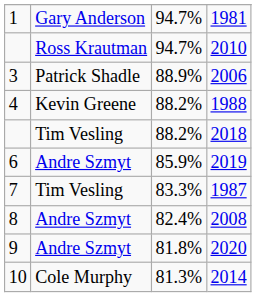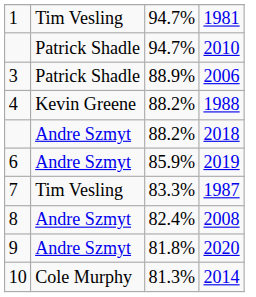 <table class="wikitable">
 <tr>
 </tr>
 <tr>
 <td>1</td>
-<td><a href='#'>Gary Anderson</a></td>
+<td>Tim Vesling</td>
 <td><abbr>94.7%</abbr></td>
 <td><a href='#'>1981</a></td>
 </tr>
 <tr>
 <td></td>
-<td><a href='#'>Ross Krautman</a></td>
+<td>Patrick Shadle</td>
 <td><abbr>94.7%</abbr></td>
 <td><a href='#'>2010</a></td>
 </tr>
 <tr>
 <td>3</td>
 <td>Patrick Shadle</td>
 <td><abbr>88.9%</abbr></td>
 <td><a href='#'>2006</a></td>
 </tr>
 <tr>
 <td>4</td>
 <td>Kevin Greene</td>
 <td><abbr>88.2%</abbr></td>
 <td><a href='#'>1988</a></td>
 </tr>
 <tr>
 <td></td>
-<td>Tim Vesling</td>
+<td><a href='#'>Andre Szmyt</a></td>
 <td><abbr>88.2%</abbr></td>
 <td><a href='#'>2018</a></td>
 </tr>
 <tr>
 <td>6</td>
 <td><a href='#'>Andre Szmyt</a></td>
 <td><abbr>85.9%</abbr></td>
 <td><a href='#'>2019</a></td>
 </tr>
 <tr>
 <td>7</td>
 <td>Tim Vesling</td>
 <td><abbr>83.3%</abbr></td>
 <td><a href='#'>1987</a></td>
 </tr>
 <tr>
 <td>8</td>
 <td><a href='#'>Andre Szmyt</a></td>
 <td><abbr>82.4%</abbr></td>
 <td><a href='#'>2008</a></td>
 </tr>
 <tr>
 <td>9</td>
 <td><a href='#'>Andre Szmyt</a></td>
 <td><abbr>81.8%</abbr></td>
 <td><a href='#'>2020</a></td>
 </tr>
 <tr>
 <td>10</td>
 <td>Cole Murphy</td>
 <td><abbr>81.3%</abbr></td>
 <td><a href='#'>2014</a></td>
 </tr>
 </table>
